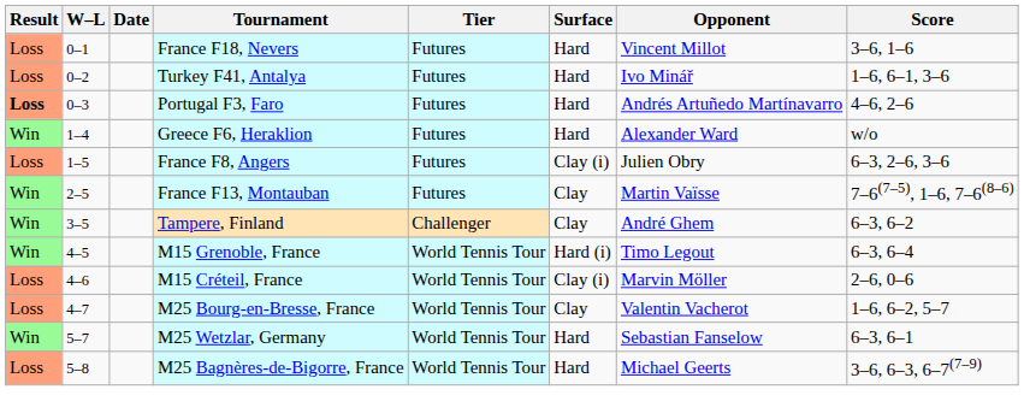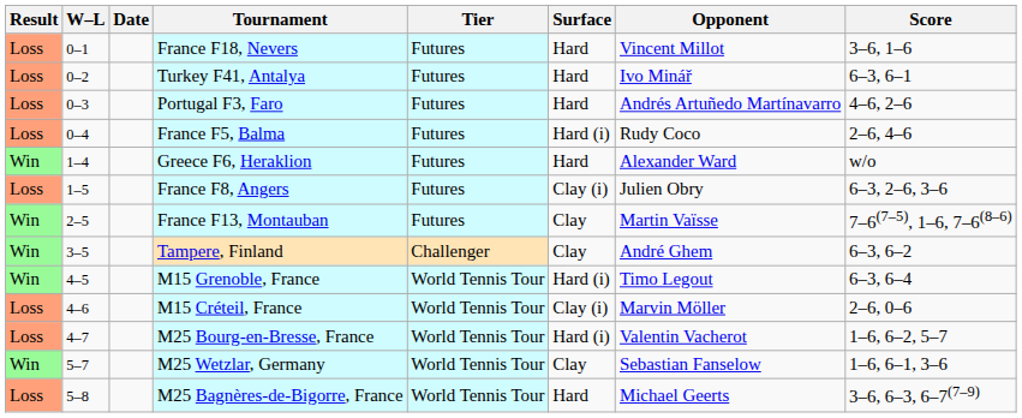 <table class="sortable wikitable">
 <tr>
 <th>Result</th>
 <th class="unsortable">W–L</th>
 <th>Date</th>
 <th>Tournament</th>
 <th>Tier</th>
 <th>Surface</th>
 <th>Opponent</th>
 <th class="unsortable">Score</th>
 </tr>
 <tr>
 <td bgcolor=FFA07A>Loss</td>
 <td><small>0–1</small></td>
 <td></td>
 <td style="background:#cffcff;">France F18, <a href='#'>Nevers</a></td>
 <td style="background:#cffcff;">Futures</td>
 <td>Hard</td>
 <td> <a href='#'>Vincent Millot</a></td>
 <td>3–6, 1–6</td>
 </tr>
 <tr>
 <td bgcolor=FFA07A>Loss</td>
 <td><small>0–2</small></td>
 <td></td>
 <td style="background:#cffcff;">Turkey F41, <a href='#'>Antalya</a></td>
 <td style="background:#cffcff;">Futures</td>
 <td>Hard</td>
 <td> <a href='#'>Ivo Minář</a></td>
-<td>1–6, 6–1, 3–6</td>
+<td>6–3, 6–1</td>
 </tr>
 <tr>
-<td bgcolor=FFA07A><strong>Loss</strong></td>
+<td bgcolor=FFA07A>Loss</td>
 <td><small>0–3</small></td>
 <td></td>
 <td style="background:#cffcff;">Portugal F3, <a href='#'>Faro</a></td>
 <td style="background:#cffcff;">Futures</td>
 <td>Hard</td>
 <td> <a href='#'>Andrés Artuñedo Martínavarro</a></td>
 <td>4–6, 2–6</td>
+</tr>
+<tr>
+<td bgcolor=FFA07A>Loss</td>
+<td><small>0–4</small></td>
+<td></td>
+<td style="background:#cffcff;">France F5, <a href='#'>Balma</a></td>
+<td bgcolor=cffcff>Futures</td>
+<td>Hard (i)</td>
+<td> Rudy Coco</td>
+<td>2–6, 4–6</td>
 </tr>
 <tr>
 <td bgcolor=98fb98>Win</td>
 <td><small>1–4</small></td>
 <td></td>
 <td style="background:#cffcff;">Greece F6, <a href='#'>Heraklion</a></td>
 <td style="background:#cffcff;">Futures</td>
 <td>Hard</td>
 <td> <a href='#'>Alexander Ward</a></td>
 <td>w/o</td>
 </tr>
 <tr>
 <td bgcolor=FFA07A>Loss</td>
 <td><small>1–5</small></td>
 <td></td>
 <td style="background:#cffcff;">France F8, <a href='#'>Angers</a></td>
 <td style="background:#cffcff;">Futures</td>
 <td>Clay (i)</td>
 <td> Julien Obry</td>
 <td>6–3, 2–6, 3–6</td>
 </tr>
 <tr>
 <td bgcolor=98fb98>Win</td>
 <td><small>2–5</small></td>
 <td></td>
 <td style="background:#cffcff;">France F13, <a href='#'>Montauban</a></td>
 <td style="background:#cffcff;">Futures</td>
 <td>Clay</td>
 <td> <a href='#'>Martin Vaïsse</a></td>
 <td>7–6<sup>(7–5)</sup>, 1–6, 7–6<sup>(8–6)</sup></td>
 </tr>
 <tr>
 <td bgcolor=98fb98>Win</td>
 <td><small>3–5</small></td>
 <td><a href='#'></a></td>
 <td style="background:moccasin;"><a href='#'>Tampere</a>, Finland</td>
 <td style="background:moccasin;">Challenger</td>
 <td>Clay</td>
 <td> <a href='#'>André Ghem</a></td>
 <td>6–3, 6–2</td>
 </tr>
 <tr>
 <td bgcolor=98fb98>Win</td>
 <td><small>4–5</small></td>
 <td></td>
 <td style="background:#cffcff;">M15 <a href='#'>Grenoble</a>, France</td>
 <td style="background:#cffcff;">World Tennis Tour</td>
 <td>Hard (i)</td>
 <td> <a href='#'>Timo Legout</a></td>
 <td>6–3, 6–4</td>
 </tr>
 <tr>
 <td bgcolor=FFA07A>Loss</td>
 <td><small>4–6</small></td>
 <td></td>
 <td style="background:#cffcff;">M15 <a href='#'>Créteil</a>, France</td>
 <td style="background:#cffcff;">World Tennis Tour</td>
 <td>Clay (i)</td>
 <td> <a href='#'>Marvin Möller</a></td>
 <td>2–6, 0–6</td>
 </tr>
 <tr>
 <td bgcolor=FFA07A>Loss</td>
 <td><small>4–7</small></td>
 <td></td>
 <td style="background:#cffcff;">M25 <a href='#'>Bourg-en-Bresse</a>, France</td>
 <td style="background:#cffcff;">World Tennis Tour</td>
-<td>Clay</td>
+<td>Hard (i)</td>
 <td> <a href='#'>Valentin Vacherot</a></td>
 <td>1–6, 6–2, 5–7</td>
 </tr>
 <tr>
 <td bgcolor=98fb98>Win</td>
 <td><small>5–7</small></td>
 <td></td>
 <td style="background:#cffcff;">M25 <a href='#'>Wetzlar</a>, Germany</td>
 <td style="background:#cffcff;">World Tennis Tour</td>
-<td>Hard</td>
+<td>Clay</td>
 <td> <a href='#'>Sebastian Fanselow</a></td>
-<td>6–3, 6–1</td>
+<td>1–6, 6–1, 3–6</td>
 </tr>
 <tr>
 <td bgcolor=FFA07A>Loss</td>
 <td><small>5–8</small></td>
 <td></td>
 <td style="background:#cffcff;">M25 <a href='#'>Bagnères-de-Bigorre</a>, France</td>
 <td style="background:#cffcff;">World Tennis Tour</td>
 <td>Hard</td>
 <td> <a href='#'>Michael Geerts</a></td>
 <td>3–6, 6–3, 6–7<sup>(7–9)</sup></td>
 </tr>
 </table>
